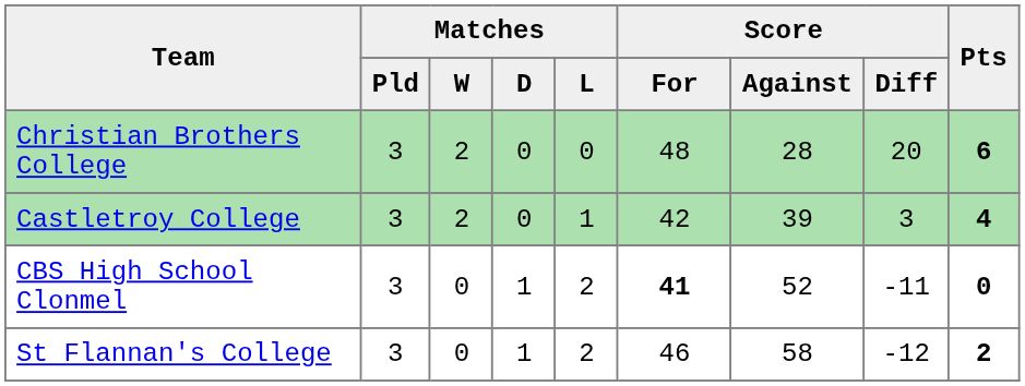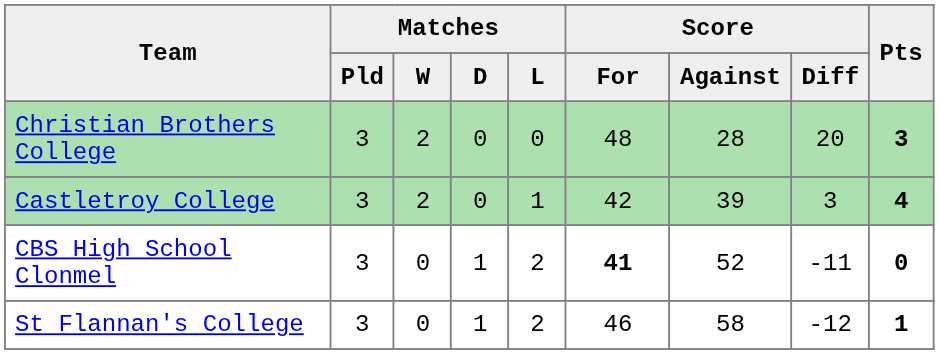 <table style=border-collapse:collapse border=1 cellspacing=0 cellpadding=5>
 <tr align=center bgcolor=#efefef>
 <th rowspan=2 width=165>Team</th>
 <th colspan=4>Matches</th>
 <th colspan=3>Score</th>
 <th rowspan=2width=20>Pts</th>
 </tr>
 <tr align=center bgcolor=#efefef>
 <th width=20>Pld</th>
 <th width=20>W</th>
 <th width=20>D</th>
 <th width=20>L</th>
 <th width=45>For</th>
 <th width=45>Against</th>
 <th width=30>Diff</th>
 </tr>
 <tr align=center style="background:#ACE1AF;">
 <td style="text-align:left;"><a href='#'>Christian Brothers College</a></td>
 <td>3</td>
 <td>2</td>
 <td>0</td>
 <td>0</td>
 <td>48</td>
 <td>28</td>
 <td>20</td>
-<td><strong>6</strong></td>
+<td><strong>3</strong></td>
 </tr>
 <tr align=center style="background:#ACE1AF;">
 <td style="text-align:left;"><a href='#'>Castletroy College</a></td>
 <td>3</td>
 <td>2</td>
 <td>0</td>
 <td>1</td>
 <td>42</td>
 <td>39</td>
 <td>3</td>
 <td><strong>4</strong></td>
 </tr>
 <tr align=center>
 <td style="text-align:left;"><a href='#'>CBS High School Clonmel</a></td>
 <td>3</td>
 <td>0</td>
 <td>1</td>
 <td>2</td>
 <td><strong>41</strong></td>
 <td>52</td>
 <td>-11</td>
 <td><strong>0</strong></td>
 </tr>
 <tr align=center>
 <td style="text-align:left;"><a href='#'>St Flannan's College</a></td>
 <td>3</td>
 <td>0</td>
 <td>1</td>
 <td>2</td>
 <td>46</td>
 <td>58</td>
 <td>-12</td>
-<td><strong>2</strong></td>
+<td><strong>1</strong></td>
 </tr>
 </table>
